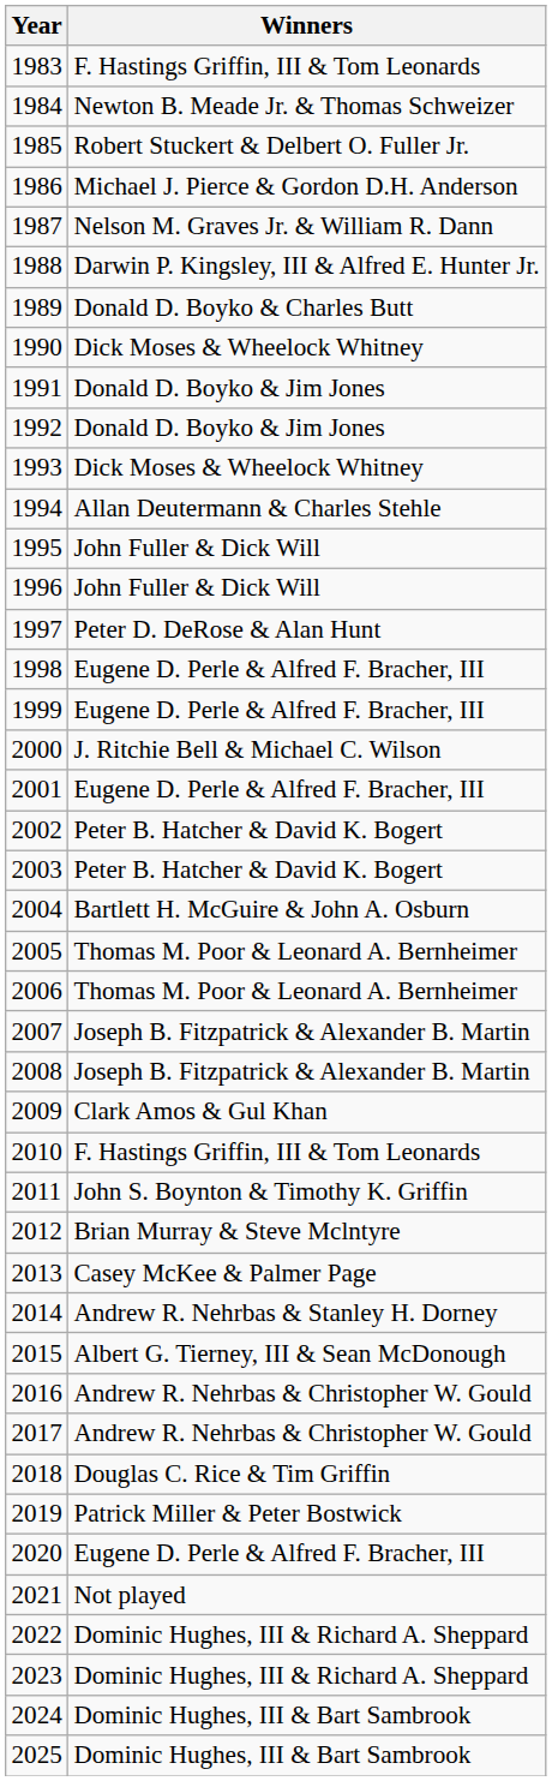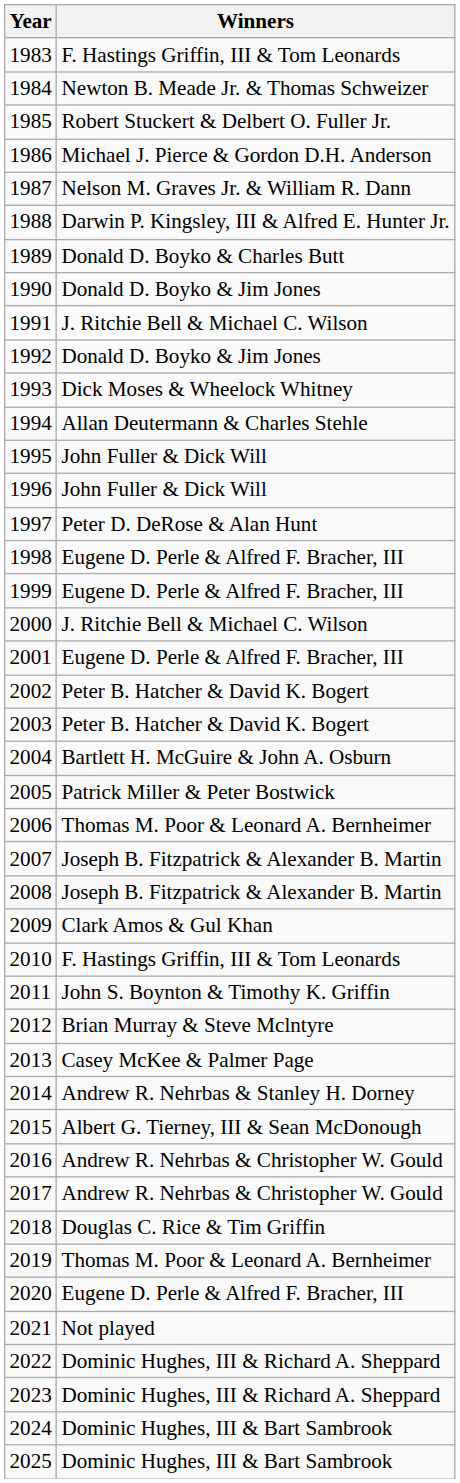 <table class="wikitable">
 <tr>
 <th>Year</th>
 <th>Winners</th>
 </tr>
 <tr>
 <td>1983</td>
 <td>F. Hastings Griffin, III & Tom Leonards</td>
 </tr>
 <tr>
 <td>1984</td>
 <td>Newton B. Meade Jr. & Thomas Schweizer</td>
 </tr>
 <tr>
 <td>1985</td>
 <td>Robert Stuckert & Delbert O. Fuller Jr.</td>
 </tr>
 <tr>
 <td>1986</td>
 <td>Michael J. Pierce & Gordon D.H. Anderson</td>
 </tr>
 <tr>
 <td>1987</td>
 <td>Nelson M. Graves Jr. & William R. Dann</td>
 </tr>
 <tr>
 <td>1988</td>
 <td>Darwin P. Kingsley, III & Alfred E. Hunter Jr.</td>
 </tr>
 <tr>
 <td>1989</td>
 <td>Donald D. Boyko & Charles Butt</td>
 </tr>
 <tr>
 <td>1990</td>
-<td>Dick Moses & Wheelock Whitney</td>
+<td>Donald D. Boyko & Jim Jones</td>
 </tr>
 <tr>
 <td>1991</td>
-<td>Donald D. Boyko & Jim Jones</td>
+<td>J. Ritchie Bell & Michael C. Wilson</td>
 </tr>
 <tr>
 <td>1992</td>
 <td>Donald D. Boyko & Jim Jones</td>
 </tr>
 <tr>
 <td>1993</td>
 <td>Dick Moses & Wheelock Whitney</td>
 </tr>
 <tr>
 <td>1994</td>
 <td>Allan Deutermann & Charles Stehle</td>
 </tr>
 <tr>
 <td>1995</td>
 <td>John Fuller & Dick Will</td>
 </tr>
 <tr>
 <td>1996</td>
 <td>John Fuller & Dick Will</td>
 </tr>
 <tr>
 <td>1997</td>
 <td>Peter D. DeRose & Alan Hunt</td>
 </tr>
 <tr>
 <td>1998</td>
 <td>Eugene D. Perle & Alfred F. Bracher, III</td>
 </tr>
 <tr>
 <td>1999</td>
 <td>Eugene D. Perle & Alfred F. Bracher, III</td>
 </tr>
 <tr>
 <td>2000</td>
 <td>J. Ritchie Bell & Michael C. Wilson</td>
 </tr>
 <tr>
 <td>2001</td>
 <td>Eugene D. Perle & Alfred F. Bracher, III</td>
 </tr>
 <tr>
 <td>2002</td>
 <td>Peter B. Hatcher & David K. Bogert</td>
 </tr>
 <tr>
 <td>2003</td>
 <td>Peter B. Hatcher & David K. Bogert</td>
 </tr>
 <tr>
 <td>2004</td>
 <td>Bartlett H. McGuire & John A. Osburn</td>
 </tr>
 <tr>
 <td>2005</td>
-<td>Thomas M. Poor & Leonard A. Bernheimer</td>
+<td>Patrick Miller & Peter Bostwick</td>
 </tr>
 <tr>
 <td>2006</td>
 <td>Thomas M. Poor & Leonard A. Bernheimer</td>
 </tr>
 <tr>
 <td>2007</td>
 <td>Joseph B. Fitzpatrick & Alexander B. Martin</td>
 </tr>
 <tr>
 <td>2008</td>
 <td>Joseph B. Fitzpatrick & Alexander B. Martin</td>
 </tr>
 <tr>
 <td>2009</td>
 <td>Clark Amos & Gul Khan</td>
 </tr>
 <tr>
 <td>2010</td>
 <td>F. Hastings Griffin, III & Tom Leonards</td>
 </tr>
 <tr>
 <td>2011</td>
 <td>John S. Boynton & Timothy K. Griffin</td>
 </tr>
 <tr>
 <td>2012</td>
 <td>Brian Murray & Steve Mclntyre</td>
 </tr>
 <tr>
 <td>2013</td>
 <td>Casey McKee & Palmer Page</td>
 </tr>
 <tr>
 <td>2014</td>
 <td>Andrew R. Nehrbas & Stanley H. Dorney</td>
 </tr>
 <tr>
 <td>2015</td>
 <td>Albert G. Tierney, III & Sean McDonough</td>
 </tr>
 <tr>
 <td>2016</td>
 <td>Andrew R. Nehrbas & Christopher W. Gould</td>
 </tr>
 <tr>
 <td>2017</td>
 <td>Andrew R. Nehrbas & Christopher W. Gould</td>
 </tr>
 <tr>
 <td>2018</td>
 <td>Douglas C. Rice & Tim Griffin</td>
 </tr>
 <tr>
 <td>2019</td>
-<td>Patrick Miller & Peter Bostwick</td>
+<td>Thomas M. Poor & Leonard A. Bernheimer</td>
 </tr>
 <tr>
 <td>2020</td>
 <td>Eugene D. Perle & Alfred F. Bracher, III</td>
 </tr>
 <tr>
 <td>2021</td>
 <td>Not played</td>
 </tr>
 <tr>
 <td>2022</td>
 <td>Dominic Hughes, III & Richard A. Sheppard</td>
 </tr>
 <tr>
 <td>2023</td>
 <td>Dominic Hughes, III & Richard A. Sheppard</td>
 </tr>
 <tr>
 <td>2024</td>
 <td>Dominic Hughes, III & Bart Sambrook</td>
 </tr>
 <tr>
 <td>2025</td>
 <td>Dominic Hughes, III & Bart Sambrook</td>
 </tr>
 </table>
